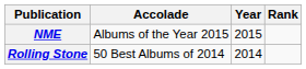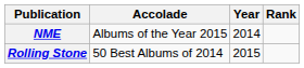 <table class="sortable wikitable plainrowheaders">
 <tr>
 <th scope="col">Publication</th>
 <th scope="col">Accolade</th>
 <th scope="col">Year</th>
 <th scope="col">Rank</th>
 </tr>
 <tr>
 <th scope="row"><em><a href='#'>NME</a></em></th>
 <td>Albums of the Year 2015</td>
-<td>2015</td>
+<td>2014</td>
 <td></td>
 </tr>
 <tr>
 <th scope="row"><em><a href='#'>Rolling Stone</a></em></th>
 <td>50 Best Albums of 2014</td>
-<td>2014</td>
+<td>2015</td>
 <td></td>
 </tr>
 </table>
